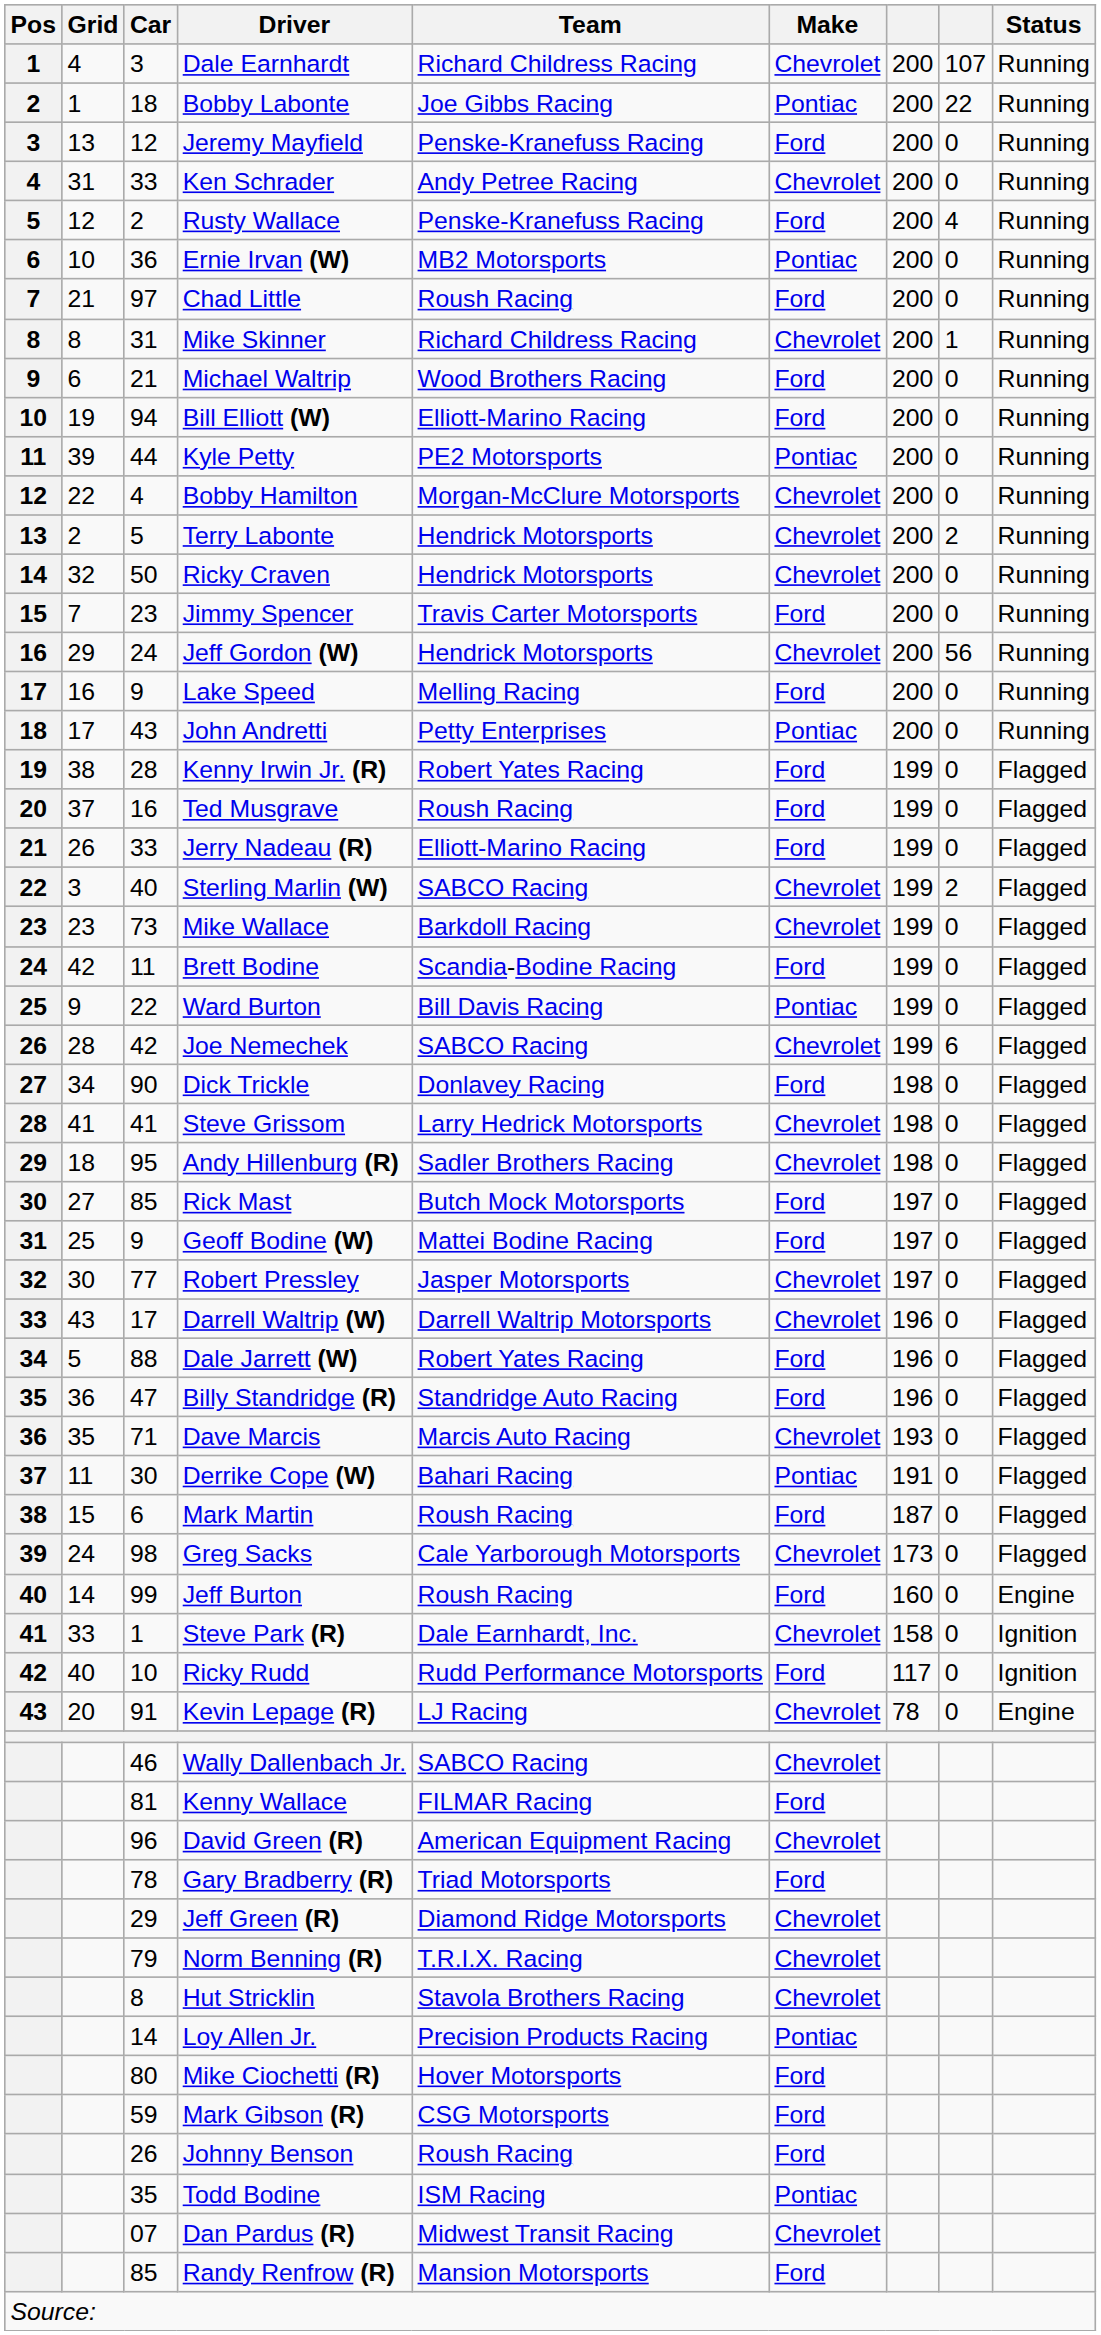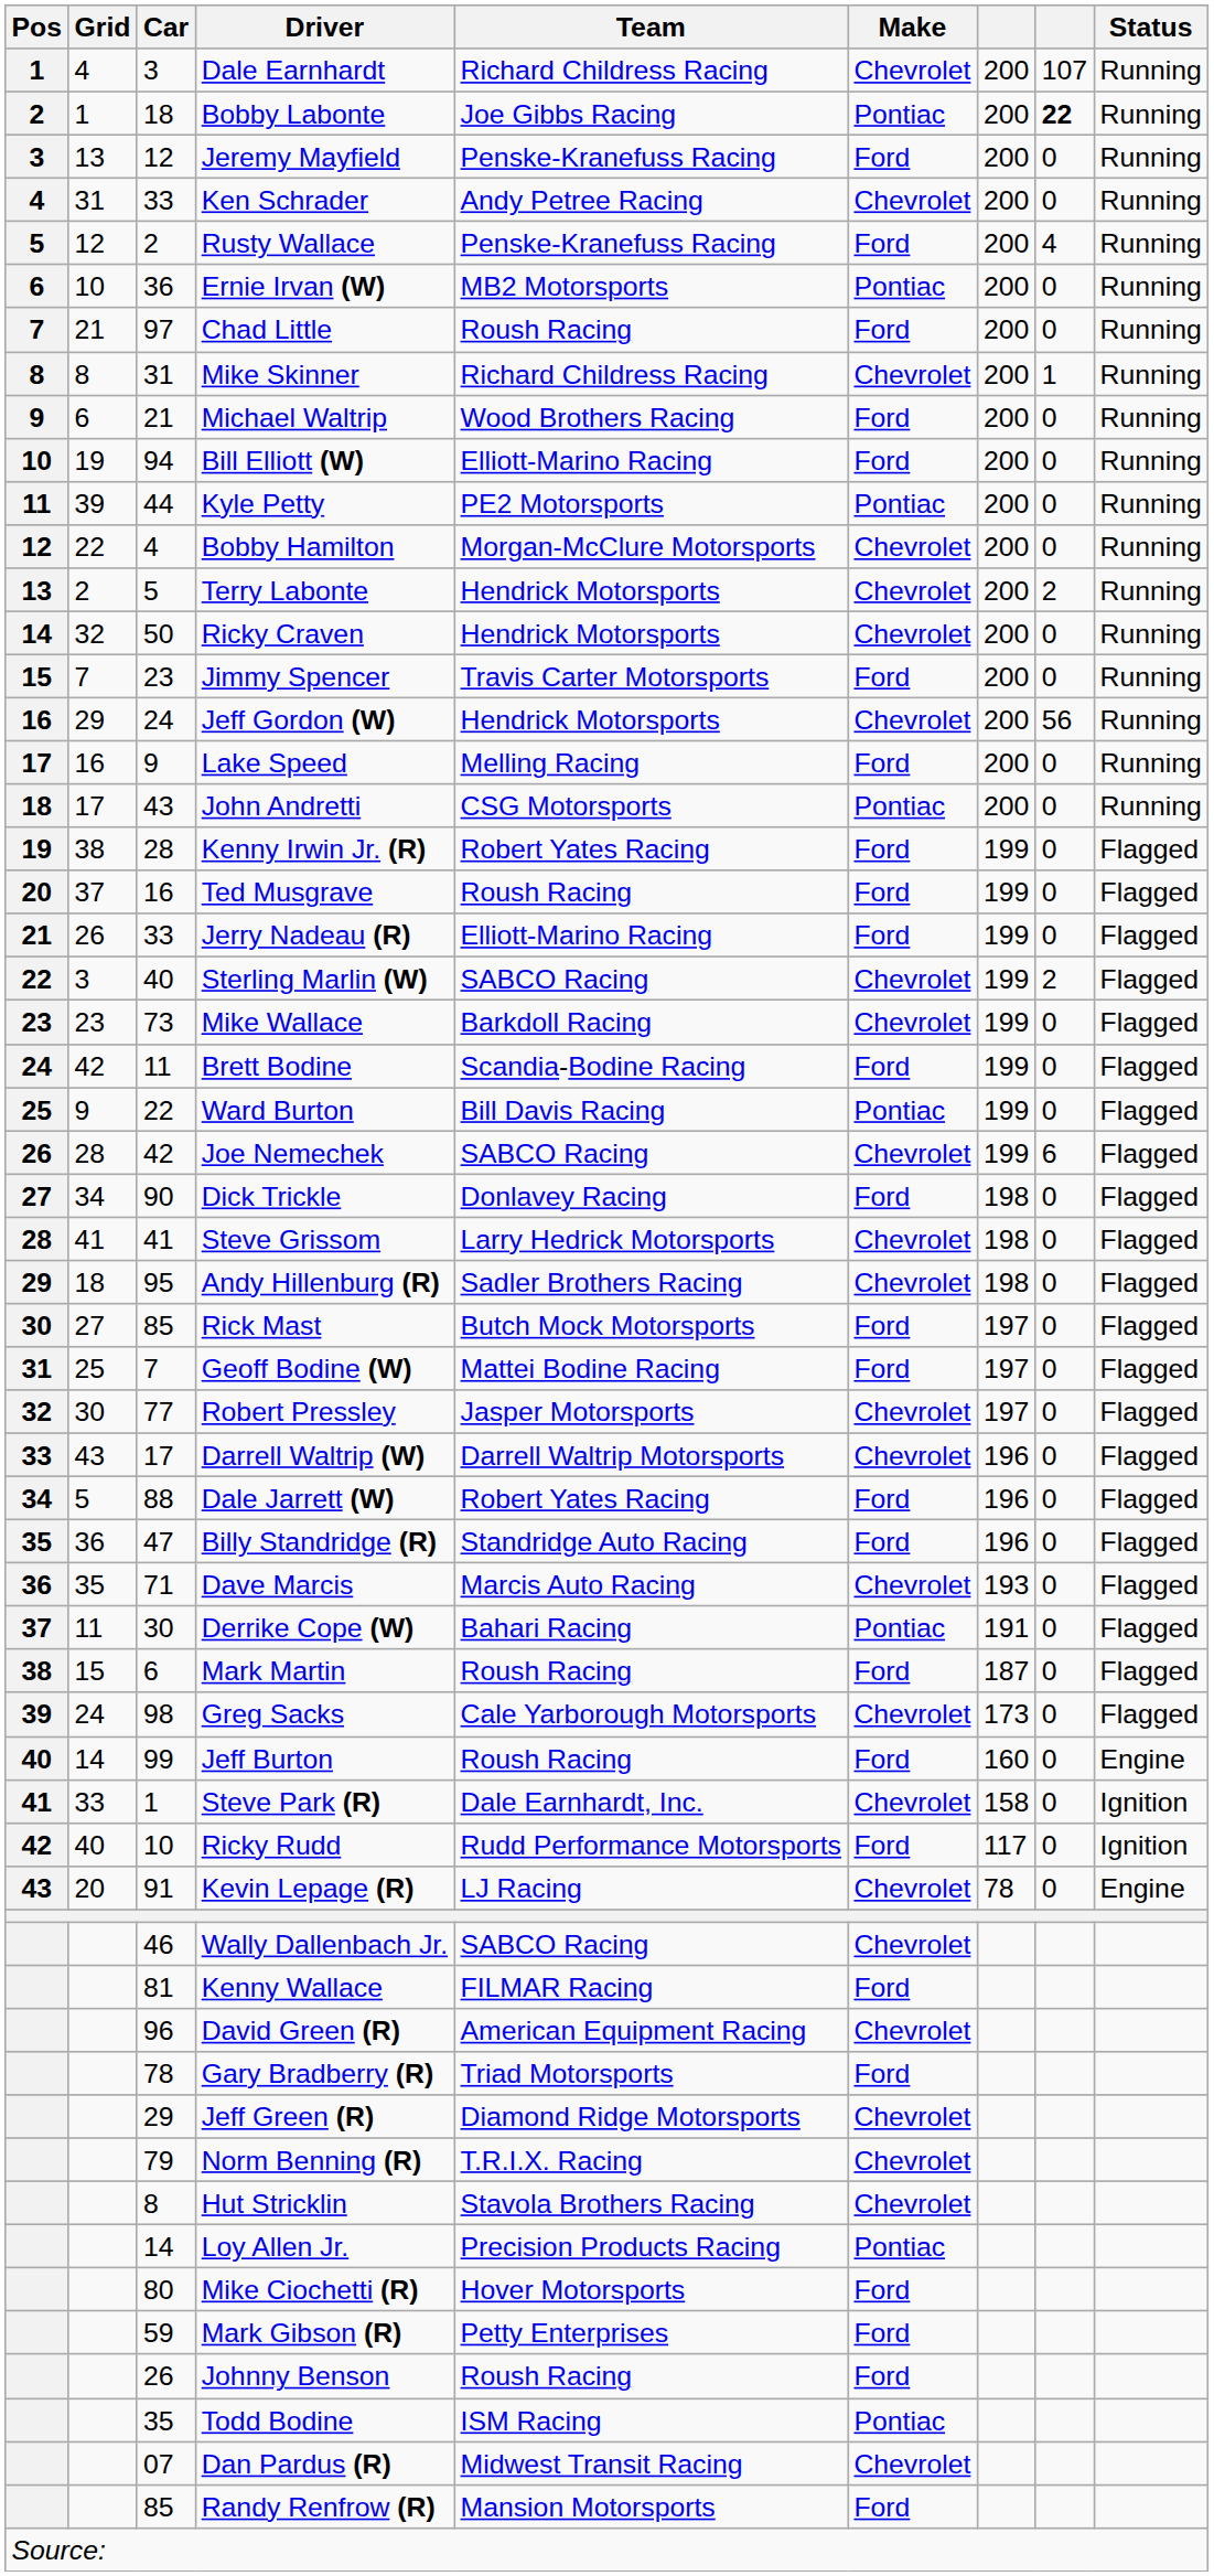 <table class="sortable wikitable" style="font-size:95%">
 <tr>
 <th>Pos</th>
 <th>Grid</th>
 <th>Car</th>
 <th>Driver</th>
 <th>Team</th>
 <th>Make</th>
 <th></th>
 <th></th>
 <th>Status</th>
 </tr>
 <tr>
 <th>1</th>
 <td>4</td>
 <td>3</td>
 <td><a href='#'>Dale Earnhardt</a></td>
 <td><a href='#'>Richard Childress Racing</a></td>
 <td><a href='#'>Chevrolet</a></td>
 <td>200</td>
 <td>107</td>
 <td>Running</td>
 </tr>
 <tr>
 <th>2</th>
 <td>1</td>
 <td>18</td>
 <td><a href='#'>Bobby Labonte</a></td>
 <td><a href='#'>Joe Gibbs Racing</a></td>
 <td><a href='#'>Pontiac</a></td>
 <td>200</td>
-<td>22</td>
+<td><strong>22</strong></td>
 <td>Running</td>
 </tr>
 <tr>
 <th>3</th>
 <td>13</td>
 <td>12</td>
 <td><a href='#'>Jeremy Mayfield</a></td>
 <td><a href='#'>Penske-Kranefuss Racing</a></td>
 <td><a href='#'>Ford</a></td>
 <td>200</td>
 <td>0</td>
 <td>Running</td>
 </tr>
 <tr>
 <th>4</th>
 <td>31</td>
 <td>33</td>
 <td><a href='#'>Ken Schrader</a></td>
 <td><a href='#'>Andy Petree Racing</a></td>
 <td><a href='#'>Chevrolet</a></td>
 <td>200</td>
 <td>0</td>
 <td>Running</td>
 </tr>
 <tr>
 <th>5</th>
 <td>12</td>
 <td>2</td>
 <td><a href='#'>Rusty Wallace</a></td>
 <td><a href='#'>Penske-Kranefuss Racing</a></td>
 <td><a href='#'>Ford</a></td>
 <td>200</td>
 <td>4</td>
 <td>Running</td>
 </tr>
 <tr>
 <th>6</th>
 <td>10</td>
 <td>36</td>
 <td><a href='#'>Ernie Irvan</a> <strong>(W)</strong></td>
 <td><a href='#'>MB2 Motorsports</a></td>
 <td><a href='#'>Pontiac</a></td>
 <td>200</td>
 <td>0</td>
 <td>Running</td>
 </tr>
 <tr>
 <th>7</th>
 <td>21</td>
 <td>97</td>
 <td><a href='#'>Chad Little</a></td>
 <td><a href='#'>Roush Racing</a></td>
 <td><a href='#'>Ford</a></td>
 <td>200</td>
 <td>0</td>
 <td>Running</td>
 </tr>
 <tr>
 <th>8</th>
 <td>8</td>
 <td>31</td>
 <td><a href='#'>Mike Skinner</a></td>
 <td><a href='#'>Richard Childress Racing</a></td>
 <td><a href='#'>Chevrolet</a></td>
 <td>200</td>
 <td>1</td>
 <td>Running</td>
 </tr>
 <tr>
 <th>9</th>
 <td>6</td>
 <td>21</td>
 <td><a href='#'>Michael Waltrip</a></td>
 <td><a href='#'>Wood Brothers Racing</a></td>
 <td><a href='#'>Ford</a></td>
 <td>200</td>
 <td>0</td>
 <td>Running</td>
 </tr>
 <tr>
 <th>10</th>
 <td>19</td>
 <td>94</td>
 <td><a href='#'>Bill Elliott</a> <strong>(W)</strong></td>
 <td><a href='#'>Elliott-Marino Racing</a></td>
 <td><a href='#'>Ford</a></td>
 <td>200</td>
 <td>0</td>
 <td>Running</td>
 </tr>
 <tr>
 <th>11</th>
 <td>39</td>
 <td>44</td>
 <td><a href='#'>Kyle Petty</a></td>
 <td><a href='#'>PE2 Motorsports</a></td>
 <td><a href='#'>Pontiac</a></td>
 <td>200</td>
 <td>0</td>
 <td>Running</td>
 </tr>
 <tr>
 <th>12</th>
 <td>22</td>
 <td>4</td>
 <td><a href='#'>Bobby Hamilton</a></td>
 <td><a href='#'>Morgan-McClure Motorsports</a></td>
 <td><a href='#'>Chevrolet</a></td>
 <td>200</td>
 <td>0</td>
 <td>Running</td>
 </tr>
 <tr>
 <th>13</th>
 <td>2</td>
 <td>5</td>
 <td><a href='#'>Terry Labonte</a></td>
 <td><a href='#'>Hendrick Motorsports</a></td>
 <td><a href='#'>Chevrolet</a></td>
 <td>200</td>
 <td>2</td>
 <td>Running</td>
 </tr>
 <tr>
 <th>14</th>
 <td>32</td>
 <td>50</td>
 <td><a href='#'>Ricky Craven</a></td>
 <td><a href='#'>Hendrick Motorsports</a></td>
 <td><a href='#'>Chevrolet</a></td>
 <td>200</td>
 <td>0</td>
 <td>Running</td>
 </tr>
 <tr>
 <th>15</th>
 <td>7</td>
 <td>23</td>
 <td><a href='#'>Jimmy Spencer</a></td>
 <td><a href='#'>Travis Carter Motorsports</a></td>
 <td><a href='#'>Ford</a></td>
 <td>200</td>
 <td>0</td>
 <td>Running</td>
 </tr>
 <tr>
 <th>16</th>
 <td>29</td>
 <td>24</td>
 <td><a href='#'>Jeff Gordon</a> <strong>(W)</strong></td>
 <td><a href='#'>Hendrick Motorsports</a></td>
 <td><a href='#'>Chevrolet</a></td>
 <td>200</td>
 <td>56</td>
 <td>Running</td>
 </tr>
 <tr>
 <th>17</th>
 <td>16</td>
 <td>9</td>
 <td><a href='#'>Lake Speed</a></td>
 <td><a href='#'>Melling Racing</a></td>
 <td><a href='#'>Ford</a></td>
 <td>200</td>
 <td>0</td>
 <td>Running</td>
 </tr>
 <tr>
 <th>18</th>
 <td>17</td>
 <td>43</td>
 <td><a href='#'>John Andretti</a></td>
-<td><a href='#'>Petty Enterprises</a></td>
+<td><a href='#'>CSG Motorsports</a></td>
 <td><a href='#'>Pontiac</a></td>
 <td>200</td>
 <td>0</td>
 <td>Running</td>
 </tr>
 <tr>
 <th>19</th>
 <td>38</td>
 <td>28</td>
 <td><a href='#'>Kenny Irwin Jr.</a> <strong>(R)</strong></td>
 <td><a href='#'>Robert Yates Racing</a></td>
 <td><a href='#'>Ford</a></td>
 <td>199</td>
 <td>0</td>
 <td>Flagged</td>
 </tr>
 <tr>
 <th>20</th>
 <td>37</td>
 <td>16</td>
 <td><a href='#'>Ted Musgrave</a></td>
 <td><a href='#'>Roush Racing</a></td>
 <td><a href='#'>Ford</a></td>
 <td>199</td>
 <td>0</td>
 <td>Flagged</td>
 </tr>
 <tr>
 <th>21</th>
 <td>26</td>
 <td>33</td>
 <td><a href='#'>Jerry Nadeau</a> <strong>(R)</strong></td>
 <td><a href='#'>Elliott-Marino Racing</a></td>
 <td><a href='#'>Ford</a></td>
 <td>199</td>
 <td>0</td>
 <td>Flagged</td>
 </tr>
 <tr>
 <th>22</th>
 <td>3</td>
 <td>40</td>
 <td><a href='#'>Sterling Marlin</a> <strong>(W)</strong></td>
 <td><a href='#'>SABCO Racing</a></td>
 <td><a href='#'>Chevrolet</a></td>
 <td>199</td>
 <td>2</td>
 <td>Flagged</td>
 </tr>
 <tr>
 <th>23</th>
 <td>23</td>
 <td>73</td>
 <td><a href='#'>Mike Wallace</a></td>
 <td><a href='#'>Barkdoll Racing</a></td>
 <td><a href='#'>Chevrolet</a></td>
 <td>199</td>
 <td>0</td>
 <td>Flagged</td>
 </tr>
 <tr>
 <th>24</th>
 <td>42</td>
 <td>11</td>
 <td><a href='#'>Brett Bodine</a></td>
 <td><a href='#'>Scandia</a>-<a href='#'>Bodine Racing</a></td>
 <td><a href='#'>Ford</a></td>
 <td>199</td>
 <td>0</td>
 <td>Flagged</td>
 </tr>
 <tr>
 <th>25</th>
 <td>9</td>
 <td>22</td>
 <td><a href='#'>Ward Burton</a></td>
 <td><a href='#'>Bill Davis Racing</a></td>
 <td><a href='#'>Pontiac</a></td>
 <td>199</td>
 <td>0</td>
 <td>Flagged</td>
 </tr>
 <tr>
 <th>26</th>
 <td>28</td>
 <td>42</td>
 <td><a href='#'>Joe Nemechek</a></td>
 <td><a href='#'>SABCO Racing</a></td>
 <td><a href='#'>Chevrolet</a></td>
 <td>199</td>
 <td>6</td>
 <td>Flagged</td>
 </tr>
 <tr>
 <th>27</th>
 <td>34</td>
 <td>90</td>
 <td><a href='#'>Dick Trickle</a></td>
 <td><a href='#'>Donlavey Racing</a></td>
 <td><a href='#'>Ford</a></td>
 <td>198</td>
 <td>0</td>
 <td>Flagged</td>
 </tr>
 <tr>
 <th>28</th>
 <td>41</td>
 <td>41</td>
 <td><a href='#'>Steve Grissom</a></td>
 <td><a href='#'>Larry Hedrick Motorsports</a></td>
 <td><a href='#'>Chevrolet</a></td>
 <td>198</td>
 <td>0</td>
 <td>Flagged</td>
 </tr>
 <tr>
 <th>29</th>
 <td>18</td>
 <td>95</td>
 <td><a href='#'>Andy Hillenburg</a> <strong>(R)</strong></td>
 <td><a href='#'>Sadler Brothers Racing</a></td>
 <td><a href='#'>Chevrolet</a></td>
 <td>198</td>
 <td>0</td>
 <td>Flagged</td>
 </tr>
 <tr>
 <th>30</th>
 <td>27</td>
 <td>85</td>
 <td><a href='#'>Rick Mast</a></td>
 <td><a href='#'>Butch Mock Motorsports</a></td>
 <td><a href='#'>Ford</a></td>
 <td>197</td>
 <td>0</td>
 <td>Flagged</td>
 </tr>
 <tr>
 <th>31</th>
 <td>25</td>
-<td>9</td>
+<td>7</td>
 <td><a href='#'>Geoff Bodine</a> <strong>(W)</strong></td>
 <td><a href='#'>Mattei Bodine Racing</a></td>
 <td><a href='#'>Ford</a></td>
 <td>197</td>
 <td>0</td>
 <td>Flagged</td>
 </tr>
 <tr>
 <th>32</th>
 <td>30</td>
 <td>77</td>
 <td><a href='#'>Robert Pressley</a></td>
 <td><a href='#'>Jasper Motorsports</a></td>
 <td><a href='#'>Chevrolet</a></td>
 <td>197</td>
 <td>0</td>
 <td>Flagged</td>
 </tr>
 <tr>
 <th>33</th>
 <td>43</td>
 <td>17</td>
 <td><a href='#'>Darrell Waltrip</a> <strong>(W)</strong></td>
 <td><a href='#'>Darrell Waltrip Motorsports</a></td>
 <td><a href='#'>Chevrolet</a></td>
 <td>196</td>
 <td>0</td>
 <td>Flagged</td>
 </tr>
 <tr>
 <th>34</th>
 <td>5</td>
 <td>88</td>
 <td><a href='#'>Dale Jarrett</a> <strong>(W)</strong></td>
 <td><a href='#'>Robert Yates Racing</a></td>
 <td><a href='#'>Ford</a></td>
 <td>196</td>
 <td>0</td>
 <td>Flagged</td>
 </tr>
 <tr>
 <th>35</th>
 <td>36</td>
 <td>47</td>
 <td><a href='#'>Billy Standridge</a> <strong>(R)</strong></td>
 <td><a href='#'>Standridge Auto Racing</a></td>
 <td><a href='#'>Ford</a></td>
 <td>196</td>
 <td>0</td>
 <td>Flagged</td>
 </tr>
 <tr>
 <th>36</th>
 <td>35</td>
 <td>71</td>
 <td><a href='#'>Dave Marcis</a></td>
 <td><a href='#'>Marcis Auto Racing</a></td>
 <td><a href='#'>Chevrolet</a></td>
 <td>193</td>
 <td>0</td>
 <td>Flagged</td>
 </tr>
 <tr>
 <th>37</th>
 <td>11</td>
 <td>30</td>
 <td><a href='#'>Derrike Cope</a> <strong>(W)</strong></td>
 <td><a href='#'>Bahari Racing</a></td>
 <td><a href='#'>Pontiac</a></td>
 <td>191</td>
 <td>0</td>
 <td>Flagged</td>
 </tr>
 <tr>
 <th>38</th>
 <td>15</td>
 <td>6</td>
 <td><a href='#'>Mark Martin</a></td>
 <td><a href='#'>Roush Racing</a></td>
 <td><a href='#'>Ford</a></td>
 <td>187</td>
 <td>0</td>
 <td>Flagged</td>
 </tr>
 <tr>
 <th>39</th>
 <td>24</td>
 <td>98</td>
 <td><a href='#'>Greg Sacks</a></td>
 <td><a href='#'>Cale Yarborough Motorsports</a></td>
 <td><a href='#'>Chevrolet</a></td>
 <td>173</td>
 <td>0</td>
 <td>Flagged</td>
 </tr>
 <tr>
 <th>40</th>
 <td>14</td>
 <td>99</td>
 <td><a href='#'>Jeff Burton</a></td>
 <td><a href='#'>Roush Racing</a></td>
 <td><a href='#'>Ford</a></td>
 <td>160</td>
 <td>0</td>
 <td>Engine</td>
 </tr>
 <tr>
 <th>41</th>
 <td>33</td>
 <td>1</td>
 <td><a href='#'>Steve Park</a> <strong>(R)</strong></td>
 <td><a href='#'>Dale Earnhardt, Inc.</a></td>
 <td><a href='#'>Chevrolet</a></td>
 <td>158</td>
 <td>0</td>
 <td>Ignition</td>
 </tr>
 <tr>
 <th>42</th>
 <td>40</td>
 <td>10</td>
 <td><a href='#'>Ricky Rudd</a></td>
 <td><a href='#'>Rudd Performance Motorsports</a></td>
 <td><a href='#'>Ford</a></td>
 <td>117</td>
 <td>0</td>
 <td>Ignition</td>
 </tr>
 <tr>
 <th>43</th>
 <td>20</td>
 <td>91</td>
 <td><a href='#'>Kevin Lepage</a> <strong>(R)</strong></td>
 <td><a href='#'>LJ Racing</a></td>
 <td><a href='#'>Chevrolet</a></td>
 <td>78</td>
 <td>0</td>
 <td>Engine</td>
 </tr>
 <tr>
 <th colspan="10"></th>
 </tr>
 <tr>
 <th></th>
 <td></td>
 <td>46</td>
 <td><a href='#'>Wally Dallenbach Jr.</a></td>
 <td><a href='#'>SABCO Racing</a></td>
 <td><a href='#'>Chevrolet</a></td>
 <td></td>
 <td></td>
 <td></td>
 </tr>
 <tr>
 <th></th>
 <td></td>
 <td>81</td>
 <td><a href='#'>Kenny Wallace</a></td>
 <td><a href='#'>FILMAR Racing</a></td>
 <td><a href='#'>Ford</a></td>
 <td></td>
 <td></td>
 <td></td>
 </tr>
 <tr>
 <th></th>
 <td></td>
 <td>96</td>
 <td><a href='#'>David Green</a> <strong>(R)</strong></td>
 <td><a href='#'>American Equipment Racing</a></td>
 <td><a href='#'>Chevrolet</a></td>
 <td></td>
 <td></td>
 <td></td>
 </tr>
 <tr>
 <th></th>
 <td></td>
 <td>78</td>
 <td><a href='#'>Gary Bradberry</a> <strong>(R)</strong></td>
 <td><a href='#'>Triad Motorsports</a></td>
 <td><a href='#'>Ford</a></td>
 <td></td>
 <td></td>
 <td></td>
 </tr>
 <tr>
 <th></th>
 <td></td>
 <td>29</td>
 <td><a href='#'>Jeff Green</a> <strong>(R)</strong></td>
 <td><a href='#'>Diamond Ridge Motorsports</a></td>
 <td><a href='#'>Chevrolet</a></td>
 <td></td>
 <td></td>
 <td></td>
 </tr>
 <tr>
 <th></th>
 <td></td>
 <td>79</td>
 <td><a href='#'>Norm Benning</a> <strong>(R)</strong></td>
 <td><a href='#'>T.R.I.X. Racing</a></td>
 <td><a href='#'>Chevrolet</a></td>
 <td></td>
 <td></td>
 <td></td>
 </tr>
 <tr>
 <th></th>
 <td></td>
 <td>8</td>
 <td><a href='#'>Hut Stricklin</a></td>
 <td><a href='#'>Stavola Brothers Racing</a></td>
 <td><a href='#'>Chevrolet</a></td>
 <td></td>
 <td></td>
 <td></td>
 </tr>
 <tr>
 <th></th>
 <td></td>
 <td>14</td>
 <td><a href='#'>Loy Allen Jr.</a></td>
 <td><a href='#'>Precision Products Racing</a></td>
 <td><a href='#'>Pontiac</a></td>
 <td></td>
 <td></td>
 <td></td>
 </tr>
 <tr>
 <th></th>
 <td></td>
 <td>80</td>
 <td><a href='#'>Mike Ciochetti</a> <strong>(R)</strong></td>
 <td><a href='#'>Hover Motorsports</a></td>
 <td><a href='#'>Ford</a></td>
 <td></td>
 <td></td>
 <td></td>
 </tr>
 <tr>
 <th></th>
 <td></td>
 <td>59</td>
 <td><a href='#'>Mark Gibson</a> <strong>(R)</strong></td>
-<td><a href='#'>CSG Motorsports</a></td>
+<td><a href='#'>Petty Enterprises</a></td>
 <td><a href='#'>Ford</a></td>
 <td></td>
 <td></td>
 <td></td>
 </tr>
 <tr>
 <th></th>
 <td></td>
 <td>26</td>
 <td><a href='#'>Johnny Benson</a></td>
 <td><a href='#'>Roush Racing</a></td>
 <td><a href='#'>Ford</a></td>
 <td></td>
 <td></td>
 <td></td>
 </tr>
 <tr>
 <th></th>
 <td></td>
 <td>35</td>
 <td><a href='#'>Todd Bodine</a></td>
 <td><a href='#'>ISM Racing</a></td>
 <td><a href='#'>Pontiac</a></td>
 <td></td>
 <td></td>
 <td></td>
 </tr>
 <tr>
 <th></th>
 <td></td>
 <td>07</td>
 <td><a href='#'>Dan Pardus</a> <strong>(R)</strong></td>
 <td><a href='#'>Midwest Transit Racing</a></td>
 <td><a href='#'>Chevrolet</a></td>
 <td></td>
 <td></td>
 <td></td>
 </tr>
 <tr>
 <th></th>
 <td></td>
 <td>85</td>
 <td><a href='#'>Randy Renfrow</a> <strong>(R)</strong></td>
 <td><a href='#'>Mansion Motorsports</a></td>
 <td><a href='#'>Ford</a></td>
 <td></td>
 <td></td>
 <td></td>
 </tr>
 <tr class="sortbottom">
 <td colspan="10"><em>Source:</em></td>
 </tr>
 </table>
